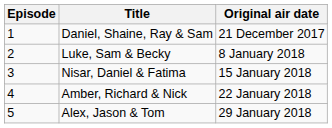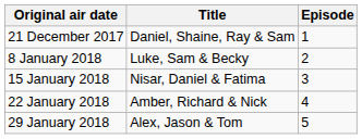 <table class="wikitable">
 <tr>
+<th>Original air date</th>
+<th>Title</th>
 <th>Episode</th>
-<th>Title</th>
-<th>Original air date</th>
 </tr>
 <tr>
+<td>21 December 2017</td>
+<td>Daniel, Shaine, Ray & Sam</td>
 <td>1</td>
-<td>Daniel, Shaine, Ray & Sam</td>
-<td>21 December 2017</td>
 </tr>
 <tr>
+<td>8 January 2018</td>
+<td>Luke, Sam & Becky</td>
 <td>2</td>
-<td>Luke, Sam & Becky</td>
-<td>8 January 2018</td>
 </tr>
 <tr>
+<td>15 January 2018</td>
+<td>Nisar, Daniel & Fatima</td>
 <td>3</td>
-<td>Nisar, Daniel & Fatima</td>
-<td>15 January 2018</td>
 </tr>
 <tr>
+<td>22 January 2018</td>
+<td>Amber, Richard & Nick</td>
 <td>4</td>
-<td>Amber, Richard & Nick</td>
-<td>22 January 2018</td>
 </tr>
 <tr>
+<td>29 January 2018</td>
+<td>Alex, Jason & Tom</td>
 <td>5</td>
-<td>Alex, Jason & Tom</td>
-<td>29 January 2018</td>
 </tr>
 </table>
